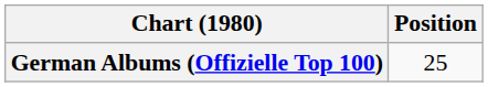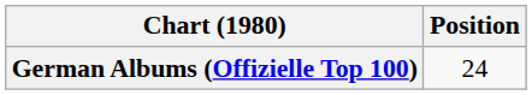 <table class="wikitable plainrowheaders" style="text-align:center">
 <tr>
 <th scope="col">Chart (1980)</th>
 <th scope="col">Position</th>
 </tr>
 <tr>
 <th scope="row">German Albums (<a href='#'>Offizielle Top 100</a>)</th>
-<td>25</td>
+<td>24</td>
 </tr>
 </table>
